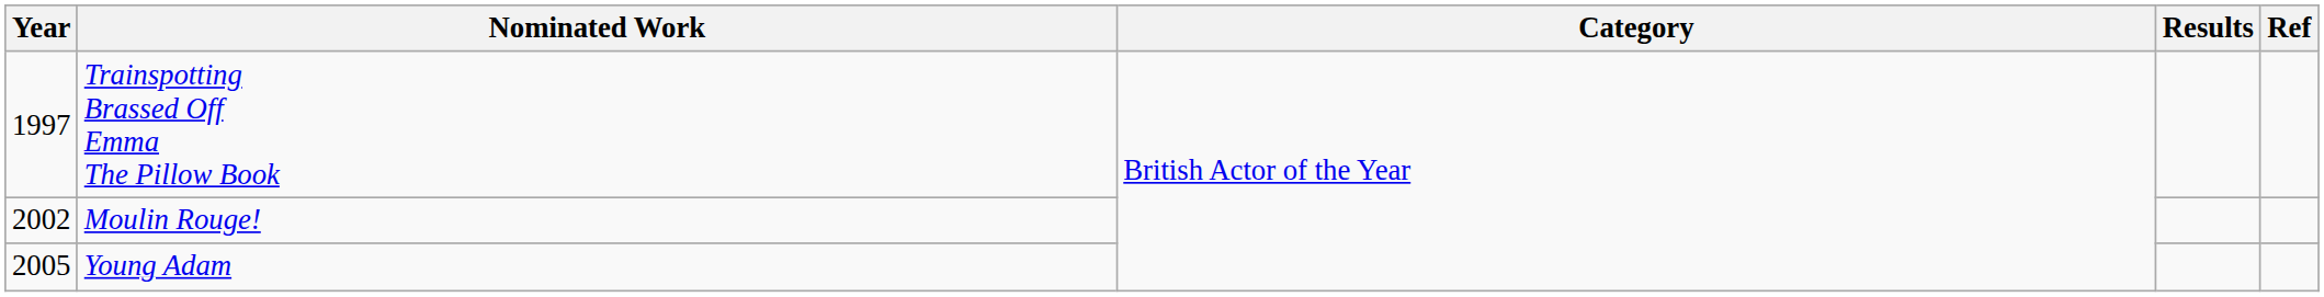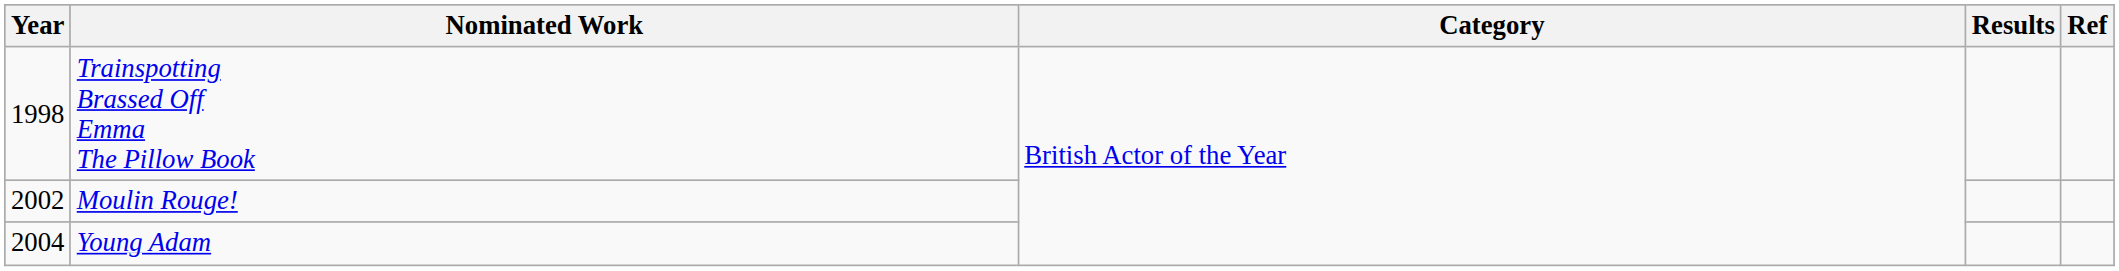 <table class="wikitable">
 <tr>
 <th scope="col" style="width:1em;">Year</th>
 <th scope="col" style="width:35em;">Nominated Work</th>
 <th scope="col" style="width:35em;">Category</th>
 <th scope="col" style="width:1em;">Results</th>
 <th scope="col" style="width:1em;">Ref</th>
 </tr>
 <tr>
-<td>1997</td>
+<td>1998</td>
 <td><em><a href='#'>Trainspotting</a></em><br><em><a href='#'>Brassed Off</a></em><br><em><a href='#'>Emma</a></em><br><em><a href='#'>The Pillow Book</a></em></td>
 <td rowspan="3"><a href='#'>British Actor of the Year</a></td>
 <td></td>
 <td></td>
 </tr>
 <tr>
 <td>2002</td>
 <td><em><a href='#'>Moulin Rouge!</a></em></td>
 <td></td>
 <td></td>
 </tr>
 <tr>
-<td>2005</td>
+<td>2004</td>
 <td><em><a href='#'>Young Adam</a></em></td>
 <td></td>
 <td></td>
 </tr>
 </table>
